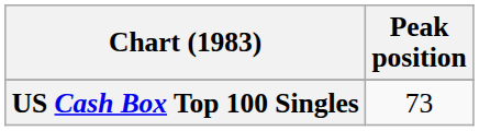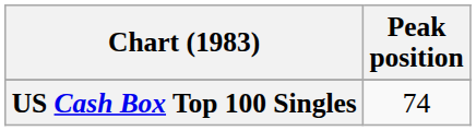 <table class="wikitable sortable plainrowheaders" style="text-align:center">
 <tr>
 <th scope="col">Chart (1983)</th>
 <th scope="col">Peak<br>position</th>
 </tr>
 <tr>
 </tr>
 <tr>
 </tr>
 <tr>
 </tr>
 <tr>
 <th scope="row">US <em><a href='#'>Cash Box</a></em>  Top 100 Singles</th>
-<td align="center">73</td>
+<td align="center">74</td>
 </tr>
 </table>
